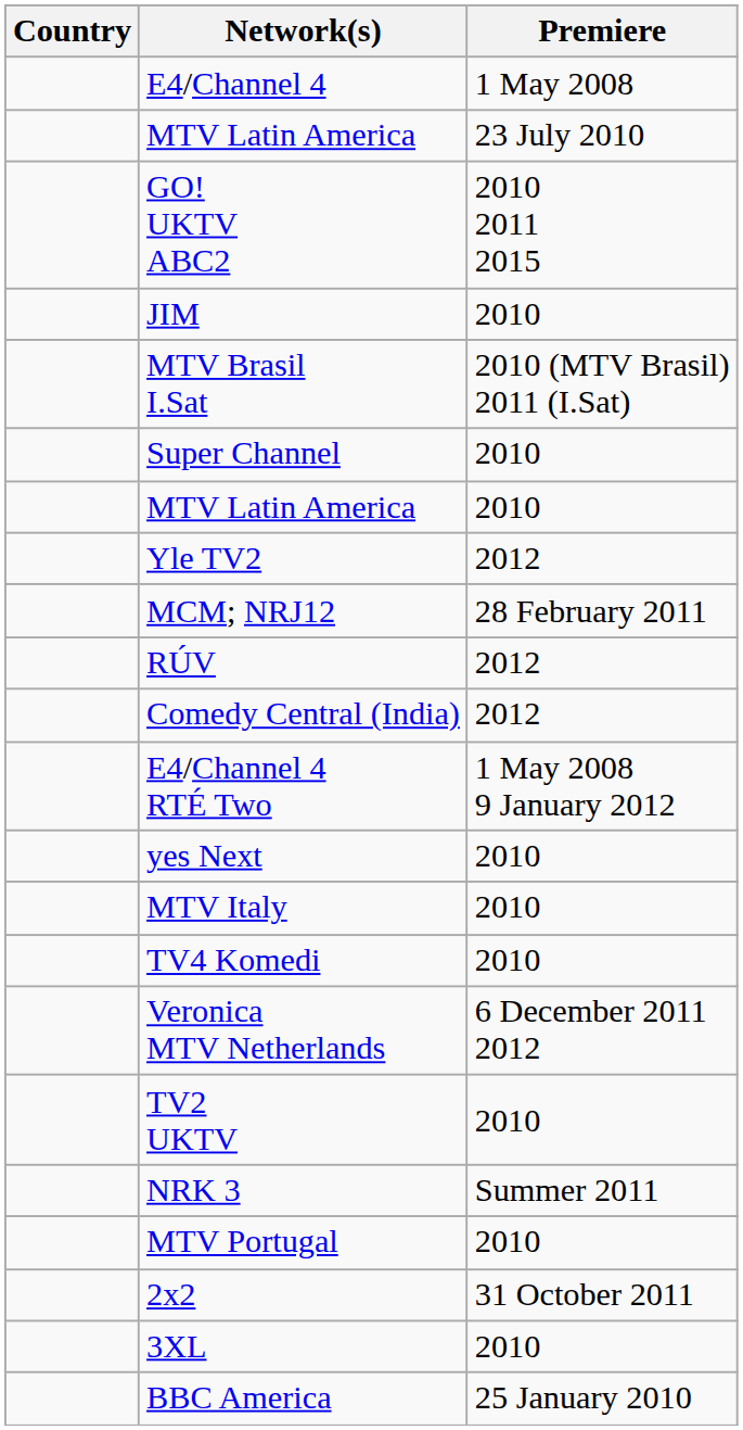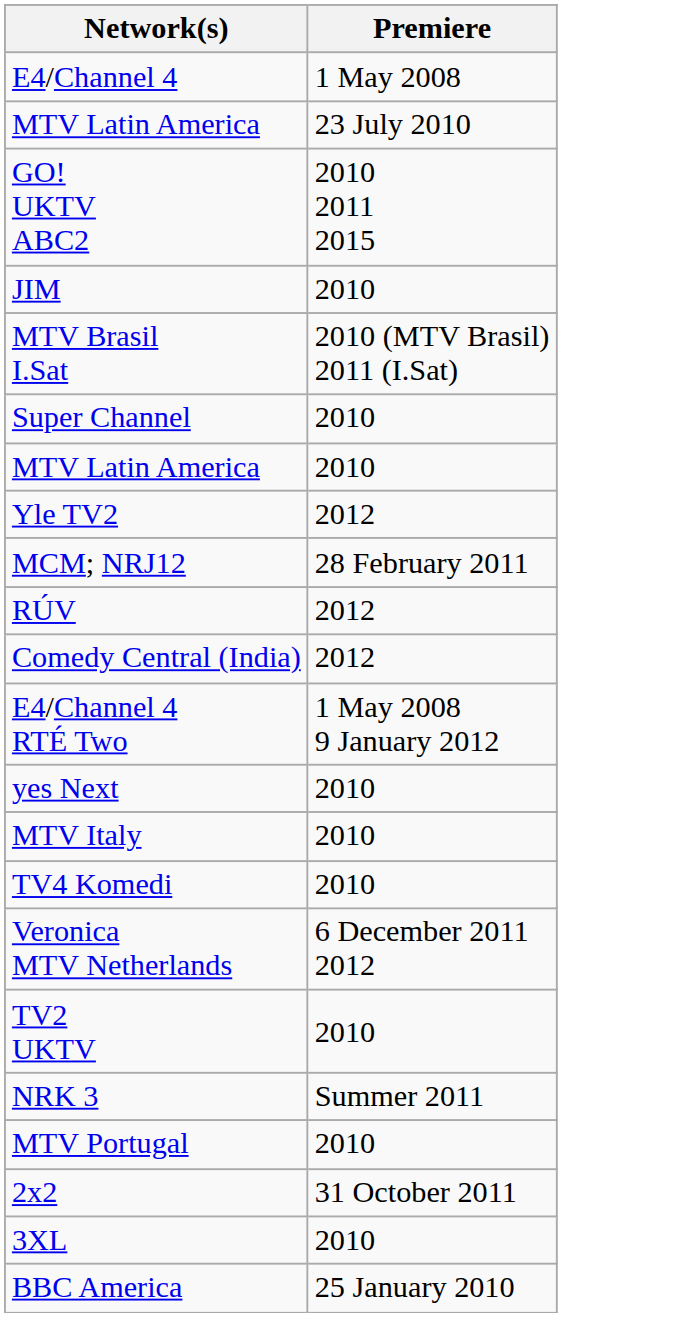 <table class="wikitable">
 <tr>
-<th>Country</th>
 <th>Network(s)</th>
 <th>Premiere</th>
 </tr>
 <tr>
-<td></td>
 <td><a href='#'>E4</a>/<a href='#'>Channel 4</a></td>
 <td>1 May 2008</td>
 </tr>
 <tr>
-<td></td>
 <td><a href='#'>MTV Latin America</a></td>
 <td>23 July 2010</td>
 </tr>
 <tr>
-<td></td>
 <td><a href='#'>GO!</a><br><a href='#'>UKTV</a><br><a href='#'>ABC2</a></td>
 <td>2010<br>2011<br>2015</td>
 </tr>
 <tr>
-<td></td>
 <td><a href='#'>JIM</a></td>
 <td>2010</td>
 </tr>
 <tr>
-<td></td>
 <td><a href='#'>MTV Brasil</a><br><a href='#'>I.Sat</a></td>
 <td>2010 (MTV Brasil)<br>2011 (I.Sat)</td>
 </tr>
 <tr>
-<td></td>
 <td><a href='#'>Super Channel</a></td>
 <td>2010</td>
 </tr>
 <tr>
-<td></td>
 <td><a href='#'>MTV Latin America</a></td>
 <td>2010</td>
 </tr>
 <tr>
-<td></td>
 <td><a href='#'>Yle TV2</a></td>
 <td>2012</td>
 </tr>
 <tr>
-<td></td>
 <td><a href='#'>MCM</a>; <a href='#'>NRJ12</a></td>
 <td>28 February 2011</td>
 </tr>
 <tr>
-<td></td>
 <td><a href='#'>RÚV</a></td>
 <td>2012</td>
 </tr>
 <tr>
-<td></td>
 <td><a href='#'>Comedy Central (India)</a></td>
 <td>2012</td>
 </tr>
 <tr>
-<td></td>
 <td><a href='#'>E4</a>/<a href='#'>Channel 4</a><br><a href='#'>RTÉ Two</a></td>
 <td>1 May 2008<br>9 January 2012</td>
 </tr>
 <tr>
-<td></td>
 <td><a href='#'>yes Next</a></td>
 <td>2010</td>
 </tr>
 <tr>
-<td></td>
 <td><a href='#'>MTV Italy</a></td>
 <td>2010</td>
 </tr>
 <tr>
-<td></td>
 <td><a href='#'>TV4 Komedi</a></td>
 <td>2010</td>
 </tr>
 <tr>
-<td></td>
 <td><a href='#'>Veronica</a><br><a href='#'>MTV Netherlands</a></td>
 <td>6 December 2011<br>2012</td>
 </tr>
 <tr>
-<td></td>
 <td><a href='#'>TV2</a><br><a href='#'>UKTV</a></td>
 <td>2010</td>
 </tr>
 <tr>
-<td></td>
 <td><a href='#'>NRK 3</a></td>
 <td>Summer 2011</td>
 </tr>
 <tr>
-<td></td>
 <td><a href='#'>MTV Portugal</a></td>
 <td>2010</td>
 </tr>
 <tr>
-<td></td>
 <td><a href='#'>2x2</a></td>
 <td>31 October 2011</td>
 </tr>
 <tr>
-<td></td>
 <td><a href='#'>3XL</a></td>
 <td>2010</td>
 </tr>
 <tr>
-<td></td>
 <td><a href='#'>BBC America</a></td>
 <td>25 January 2010</td>
 </tr>
 </table>
